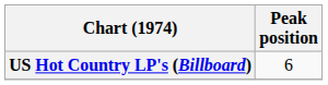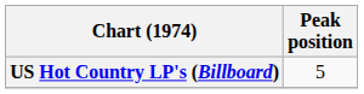 <table class="wikitable plainrowheaders" style="text-align:center">
 <tr>
 <th scope="col">Chart (1974)</th>
 <th scope="col">Peak<br>position</th>
 </tr>
 <tr>
 <th scope = "row">US <a href='#'>Hot Country LP's</a> (<em><a href='#'>Billboard</a></em>)</th>
-<td>6</td>
+<td>5</td>
 </tr>
 <tr>
 </tr>
 </table>
